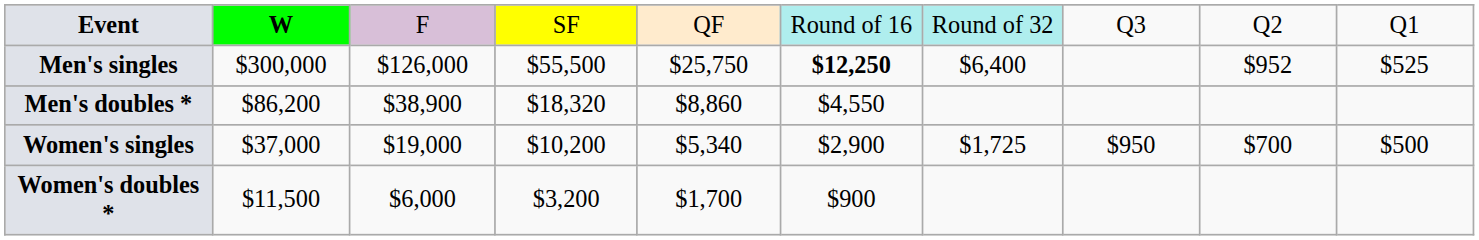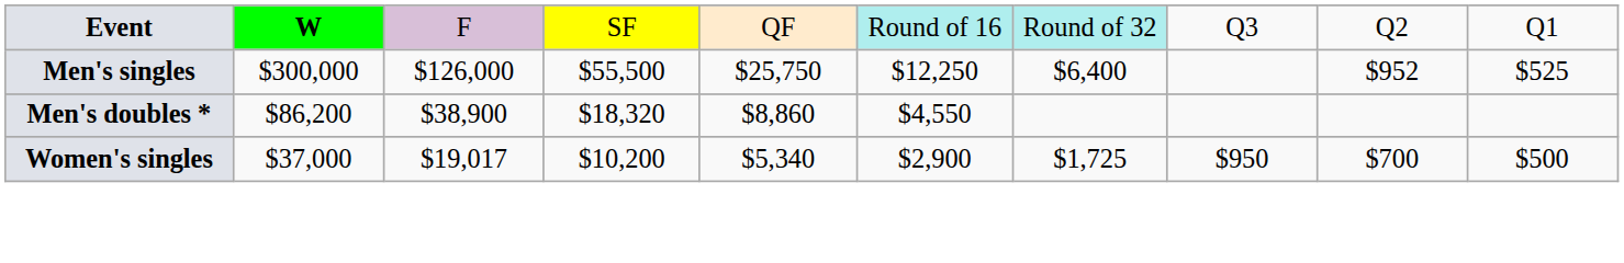 <table class=wikitable style=font-size:90%;text-align:center>
 <tr>
 <td style="width:130px; background:#dfe2e9;"><strong>Event</strong></td>
 <td style="width:80px; background:lime;"><strong>W</strong></td>
 <td style="width:85px; background:thistle;">F</td>
 <td style="width:85px; background:#ff0;">SF</td>
 <td style="width:85px; background:#ffebcd;">QF</td>
 <td style="width:85px; background:#afeeee;">Round of 16</td>
 <td style="width:85px; background:#afeeee;">Round of 32</td>
 <td width=85>Q3</td>
 <td width=85>Q2</td>
 <td width=85>Q1</td>
 </tr>
 <tr>
 <td style="background:#dfe2e9;"><strong>Men's singles</strong></td>
 <td>$300,000</td>
 <td>$126,000</td>
 <td>$55,500</td>
 <td>$25,750</td>
-<td><strong>$12,250</strong></td>
+<td>$12,250</td>
 <td>$6,400</td>
 <td></td>
 <td>$952</td>
 <td>$525</td>
 </tr>
 <tr>
 <td style="background:#dfe2e9;"><strong>Men's doubles *</strong></td>
 <td>$86,200</td>
 <td>$38,900</td>
 <td>$18,320</td>
 <td>$8,860</td>
 <td>$4,550</td>
 <td></td>
 <td></td>
 <td></td>
 <td></td>
 </tr>
 <tr>
 <td style="background:#dfe2e9;"><strong>Women's singles</strong></td>
 <td>$37,000</td>
-<td>$19,000</td>
+<td>$19,017</td>
 <td>$10,200</td>
 <td>$5,340</td>
 <td>$2,900</td>
 <td>$1,725</td>
 <td>$950</td>
 <td>$700</td>
 <td>$500</td>
 </tr>
-<tr>
-<td style="background:#dfe2e9;"><strong>Women's doubles *</strong></td>
-<td>$11,500</td>
-<td>$6,000</td>
-<td>$3,200</td>
-<td>$1,700</td>
-<td>$900</td>
-<td></td>
-<td></td>
-<td></td>
-<td></td>
-</tr>
 </table>
